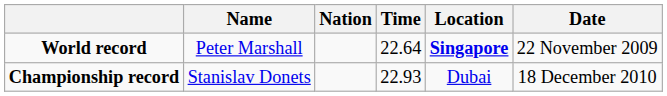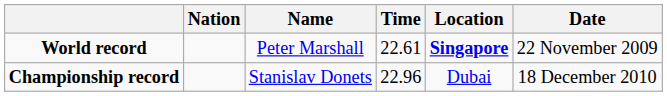 <table class=wikitable style=text-align:center>
 <tr>
 <th></th>
+<th>Nation</th>
 <th>Name</th>
-<th>Nation</th>
 <th>Time</th>
 <th>Location</th>
 <th>Date</th>
 </tr>
 <tr>
 <td><strong>World record</strong></td>
+<td></td>
 <td><a href='#'>Peter Marshall</a></td>
-<td></td>
-<td align=left>22.64</td>
+<td align=left>22.61</td>
 <td><strong><a href='#'>Singapore</a></strong></td>
 <td>22 November 2009</td>
 </tr>
 <tr>
 <td><strong>Championship record</strong></td>
+<td></td>
 <td><a href='#'>Stanislav Donets</a></td>
-<td></td>
-<td align=left>22.93</td>
+<td align=left>22.96</td>
 <td><a href='#'>Dubai</a></td>
 <td>18 December 2010</td>
 </tr>
 </table>
